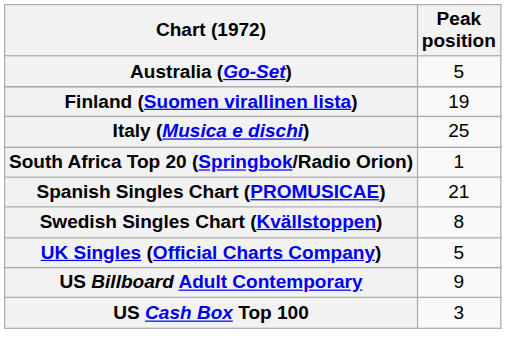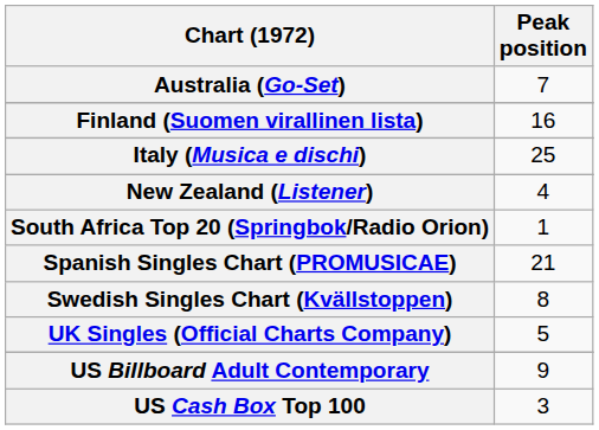 <table class="wikitable sortable plainrowheaders">
 <tr>
 <th>Chart (1972)</th>
 <th>Peak<br>position</th>
 </tr>
 <tr>
 <th scope="row">Australia (<em><a href='#'>Go-Set</a></em>)</th>
-<td align="center">5</td>
+<td align="center">7</td>
 </tr>
 <tr>
 </tr>
 <tr>
 </tr>
 <tr>
 <th scope="row">Finland (<a href='#'>Suomen virallinen lista</a>)</th>
-<td align="center">19</td>
+<td align="center">16</td>
 </tr>
 <tr>
 </tr>
 <tr>
 </tr>
 <tr>
 <th scope="row">Italy (<em><a href='#'>Musica e dischi</a></em>)</th>
 <td align="center">25</td>
 </tr>
 <tr>
 </tr>
 <tr>
 </tr>
 <tr>
+</tr>
+<tr>
+<th scope="row">New Zealand (<em><a href='#'>Listener</a></em>)</th>
+<td style="text-align:center;">4</td>
 </tr>
 <tr>
 <th scope="row">South Africa Top 20 (<a href='#'>Springbok</a>/Radio Orion)</th>
 <td align="center">1</td>
 </tr>
 <tr>
 <th scope="row">Spanish Singles Chart (<a href='#'>PROMUSICAE</a>)</th>
 <td align="center">21</td>
 </tr>
 <tr>
 <th scope="row">Swedish Singles Chart (<a href='#'>Kvällstoppen</a>)</th>
 <td align="center">8</td>
 </tr>
 <tr>
 <th scope="row"><a href='#'>UK Singles</a> (<a href='#'>Official Charts Company</a>) </th>
 <td align="center">5</td>
 </tr>
 <tr>
 </tr>
 <tr>
 <th scope="row">US <em>Billboard</em> <a href='#'>Adult Contemporary</a></th>
 <td align="center">9</td>
 </tr>
 <tr>
 <th scope="row">US <a href='#'><em>Cash Box</em></a> Top 100</th>
 <td align="center">3</td>
 </tr>
 </table>
